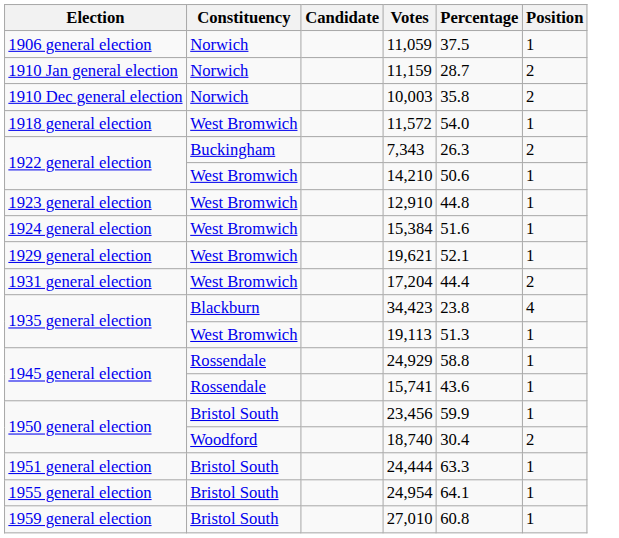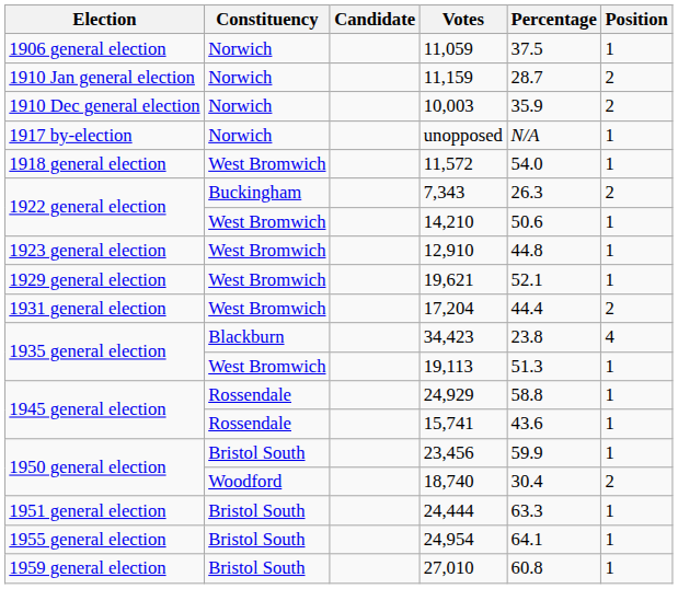 <table class="wikitable sortable">
 <tr>
 <th>Election</th>
 <th>Constituency</th>
 <th>Candidate</th>
 <th>Votes</th>
 <th>Percentage</th>
 <th>Position</th>
 </tr>
 <tr>
 <td><a href='#'>1906 general election</a></td>
 <td><a href='#'>Norwich</a></td>
 <td></td>
 <td>11,059</td>
 <td>37.5</td>
 <td>1</td>
 </tr>
 <tr>
 <td><a href='#'>1910 Jan general election</a></td>
 <td><a href='#'>Norwich</a></td>
 <td></td>
 <td>11,159</td>
 <td>28.7</td>
 <td>2</td>
 </tr>
 <tr>
 <td><a href='#'>1910 Dec general election</a></td>
 <td><a href='#'>Norwich</a></td>
 <td></td>
 <td>10,003</td>
-<td>35.8</td>
+<td>35.9</td>
 <td>2</td>
+</tr>
+<tr>
+<td><a href='#'>1917 by-election</a></td>
+<td><a href='#'>Norwich</a></td>
+<td></td>
+<td>unopposed</td>
+<td><em>N/A</em></td>
+<td>1</td>
 </tr>
 <tr>
 <td><a href='#'>1918 general election</a></td>
 <td><a href='#'>West Bromwich</a></td>
 <td></td>
 <td>11,572</td>
 <td>54.0</td>
 <td>1</td>
 </tr>
 <tr>
 <td rowspan=2><a href='#'>1922 general election</a></td>
 <td><a href='#'>Buckingham</a></td>
 <td></td>
 <td>7,343</td>
 <td>26.3</td>
 <td>2</td>
 </tr>
 <tr>
 <td><a href='#'>West Bromwich</a></td>
 <td></td>
 <td>14,210</td>
 <td>50.6</td>
 <td>1</td>
 </tr>
 <tr>
 <td><a href='#'>1923 general election</a></td>
 <td><a href='#'>West Bromwich</a></td>
 <td></td>
 <td>12,910</td>
 <td>44.8</td>
-<td>1</td>
-</tr>
-<tr>
-<td><a href='#'>1924 general election</a></td>
-<td><a href='#'>West Bromwich</a></td>
-<td></td>
-<td>15,384</td>
-<td>51.6</td>
 <td>1</td>
 </tr>
 <tr>
 <td><a href='#'>1929 general election</a></td>
 <td><a href='#'>West Bromwich</a></td>
 <td></td>
 <td>19,621</td>
 <td>52.1</td>
 <td>1</td>
 </tr>
 <tr>
 <td><a href='#'>1931 general election</a></td>
 <td><a href='#'>West Bromwich</a></td>
 <td></td>
 <td>17,204</td>
 <td>44.4</td>
 <td>2</td>
 </tr>
 <tr>
 <td rowspan=2><a href='#'>1935 general election</a></td>
 <td><a href='#'>Blackburn</a></td>
 <td></td>
 <td>34,423</td>
 <td>23.8</td>
 <td>4</td>
 </tr>
 <tr>
 <td><a href='#'>West Bromwich</a></td>
 <td></td>
 <td>19,113</td>
 <td>51.3</td>
 <td>1</td>
 </tr>
 <tr>
 <td rowspan=2><a href='#'>1945 general election</a></td>
 <td><a href='#'>Rossendale</a></td>
 <td></td>
 <td>24,929</td>
 <td>58.8</td>
 <td>1</td>
 </tr>
 <tr>
 <td><a href='#'>Rossendale</a></td>
 <td></td>
 <td>15,741</td>
 <td>43.6</td>
 <td>1</td>
 </tr>
 <tr>
 <td rowspan=2><a href='#'>1950 general election</a></td>
 <td><a href='#'>Bristol South</a></td>
 <td></td>
 <td>23,456</td>
 <td>59.9</td>
 <td>1</td>
 </tr>
 <tr>
 <td><a href='#'>Woodford</a></td>
 <td></td>
 <td>18,740</td>
 <td>30.4</td>
 <td>2</td>
 </tr>
 <tr>
 <td><a href='#'>1951 general election</a></td>
 <td><a href='#'>Bristol South</a></td>
 <td></td>
 <td>24,444</td>
 <td>63.3</td>
 <td>1</td>
 </tr>
 <tr>
 <td><a href='#'>1955 general election</a></td>
 <td><a href='#'>Bristol South</a></td>
 <td></td>
 <td>24,954</td>
 <td>64.1</td>
 <td>1</td>
 </tr>
 <tr>
 <td><a href='#'>1959 general election</a></td>
 <td><a href='#'>Bristol South</a></td>
 <td></td>
 <td>27,010</td>
 <td>60.8</td>
 <td>1</td>
 </tr>
 </table>
